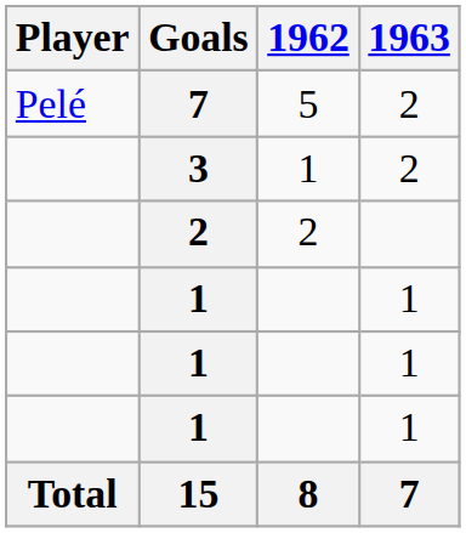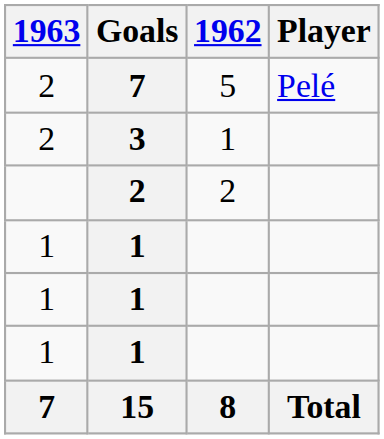 <table class="wikitable sortable" style="text-align:center;">
 <tr>
-<th>Player</th>
+<th><a href='#'>1963</a></th>
 <th>Goals</th>
 <th><a href='#'>1962</a></th>
-<th><a href='#'>1963</a></th>
+<th>Player</th>
 </tr>
 <tr>
-<td align="left"> <a href='#'>Pelé</a></td>
+<td>2</td>
 <th>7</th>
 <td>5</td>
-<td>2</td>
+<td align="left"> <a href='#'>Pelé</a></td>
 </tr>
 <tr>
-<td align="left"> </td>
+<td>2</td>
 <th>3</th>
 <td>1</td>
-<td>2</td>
+<td align="left"> </td>
 </tr>
 <tr>
-<td align="left"> </td>
+<td></td>
 <th>2</th>
 <td>2</td>
-<td></td>
+<td align="left"> </td>
 </tr>
 <tr>
-<td align="left"> </td>
+<td>1</td>
 <th>1</th>
 <td></td>
-<td>1</td>
+<td align="left"> </td>
 </tr>
 <tr>
-<td align="left"> </td>
+<td>1</td>
 <th>1</th>
 <td></td>
-<td>1</td>
+<td align="left"> </td>
 </tr>
 <tr>
-<td align="left"> </td>
+<td>1</td>
 <th>1</th>
 <td></td>
-<td>1</td>
+<td align="left"> </td>
 </tr>
 <tr class="sortbottom">
-<th>Total</th>
+<th>7</th>
 <th>15</th>
 <th>8</th>
-<th>7</th>
+<th>Total</th>
 </tr>
 </table>
